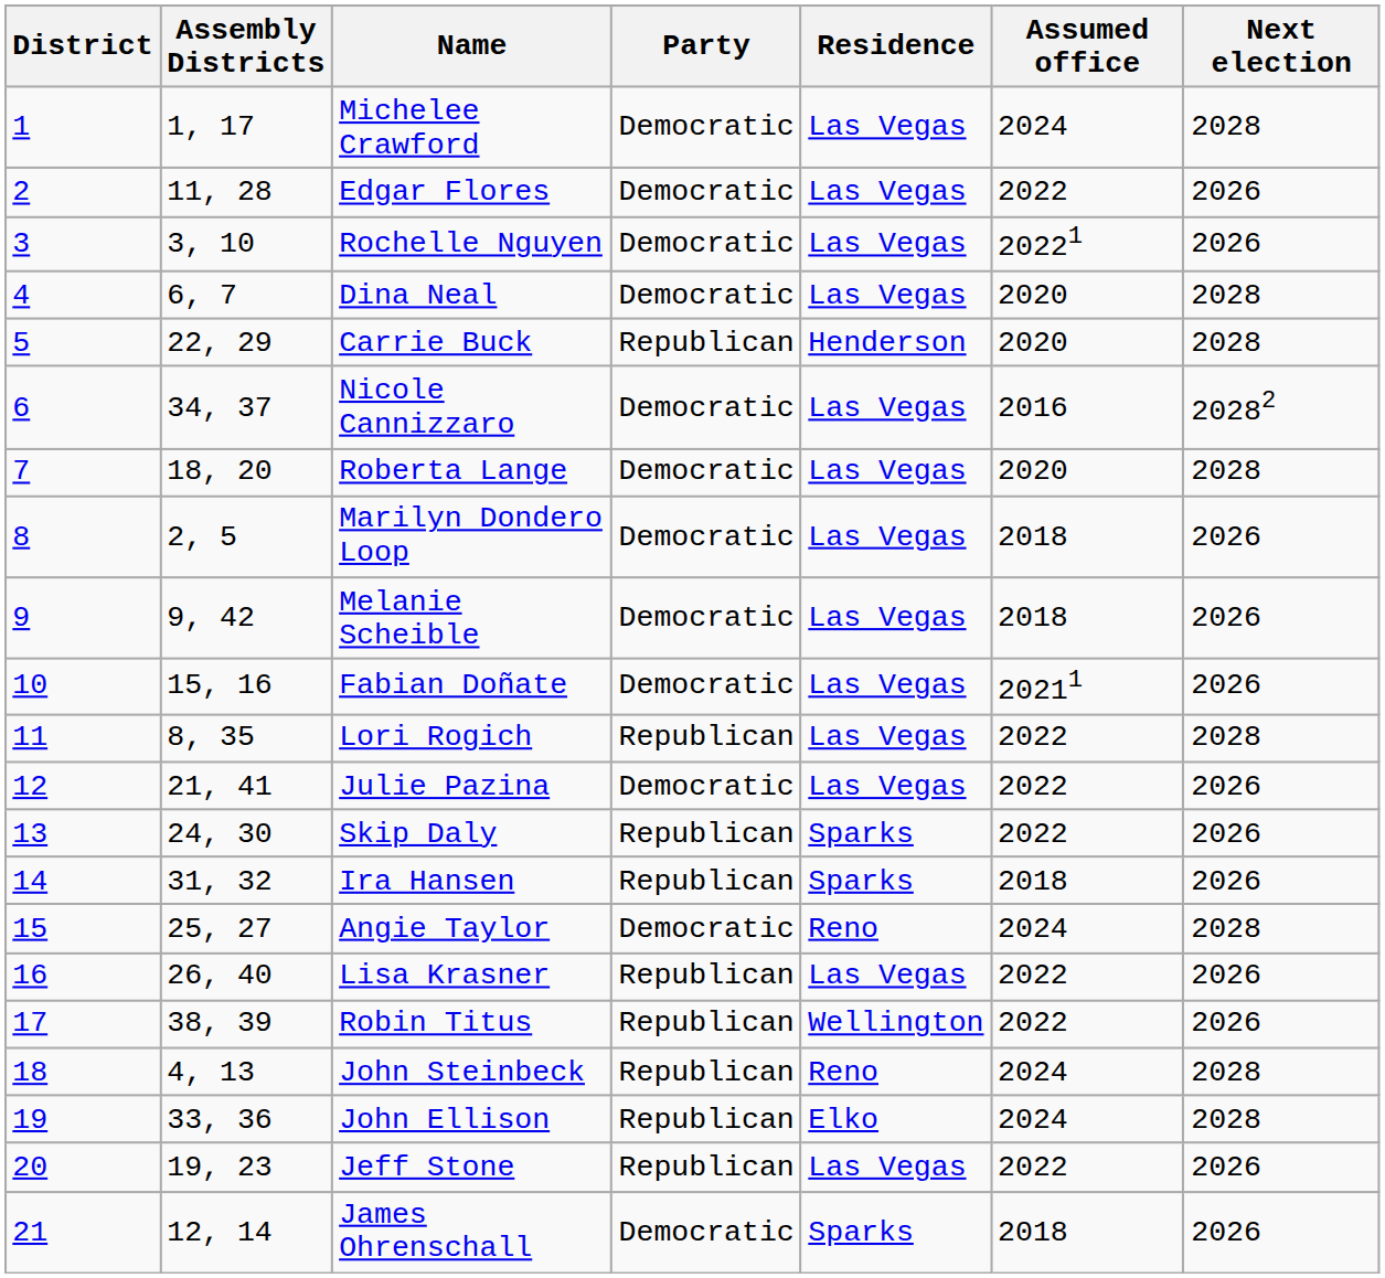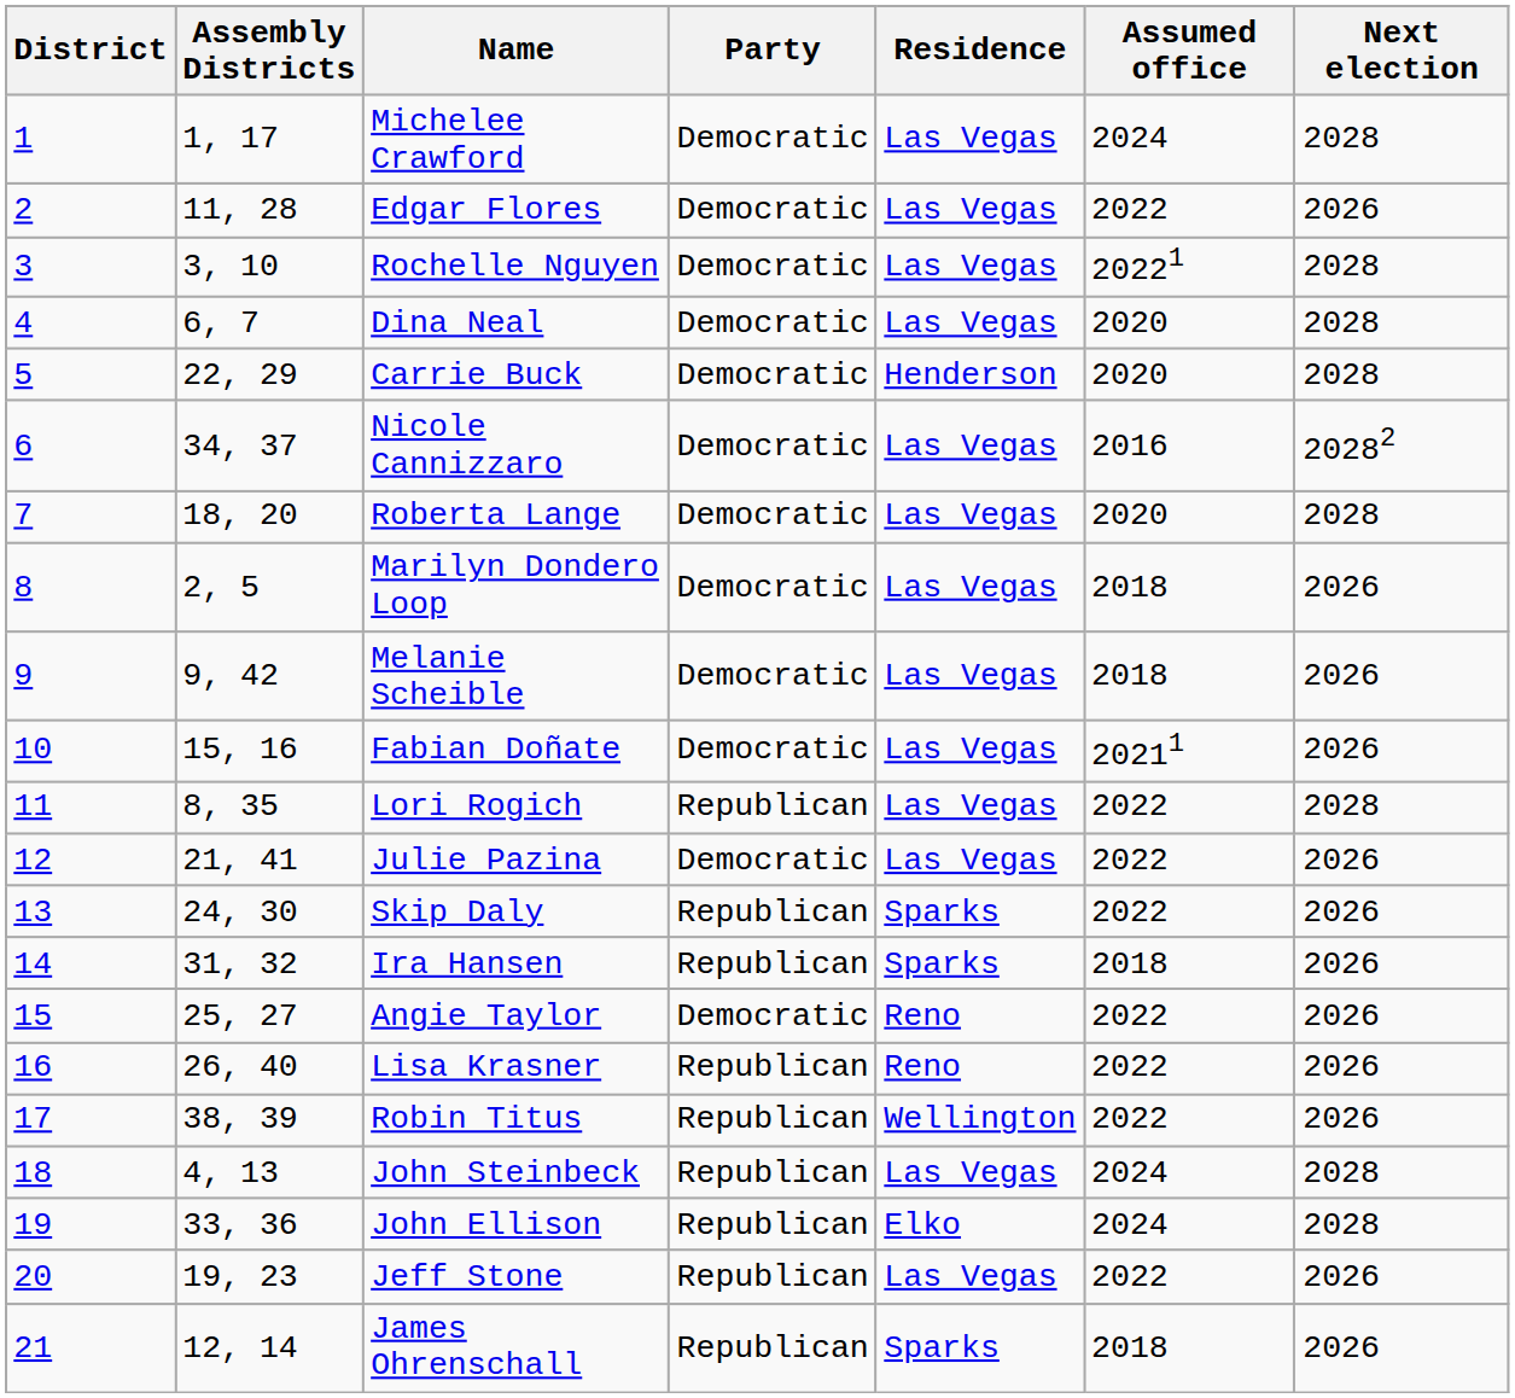 <table class="sortable wikitable sortable">
 <tr>
 <th>District</th>
 <th>Assembly<br>Districts</th>
 <th>Name</th>
 <th>Party</th>
 <th>Residence</th>
 <th>Assumed office</th>
 <th>Next election</th>
 </tr>
 <tr>
 <td><a href='#'>1</a></td>
 <td>1, 17</td>
 <td><a href='#'>Michelee Crawford</a></td>
 <td>Democratic</td>
 <td><a href='#'>Las Vegas</a></td>
 <td>2024</td>
 <td>2028</td>
 </tr>
 <tr>
 <td><a href='#'>2</a></td>
 <td>11, 28</td>
 <td><a href='#'>Edgar Flores</a></td>
 <td>Democratic</td>
 <td><a href='#'>Las Vegas</a></td>
 <td>2022</td>
 <td>2026</td>
 </tr>
 <tr>
 <td><a href='#'>3</a></td>
 <td>3, 10</td>
 <td><a href='#'>Rochelle Nguyen</a></td>
 <td>Democratic</td>
 <td><a href='#'>Las Vegas</a></td>
 <td>2022<sup>1</sup></td>
-<td>2026</td>
+<td>2028</td>
 </tr>
 <tr>
 <td><a href='#'>4</a></td>
 <td>6, 7</td>
 <td><a href='#'>Dina Neal</a></td>
 <td>Democratic</td>
 <td><a href='#'>Las Vegas</a></td>
 <td>2020</td>
 <td>2028</td>
 </tr>
 <tr>
 <td><a href='#'>5</a></td>
 <td>22, 29</td>
 <td><a href='#'>Carrie Buck</a></td>
-<td>Republican</td>
+<td>Democratic</td>
 <td><a href='#'>Henderson</a></td>
 <td>2020</td>
 <td>2028</td>
 </tr>
 <tr>
 <td><a href='#'>6</a></td>
 <td>34, 37</td>
 <td><a href='#'>Nicole Cannizzaro</a></td>
 <td>Democratic</td>
 <td><a href='#'>Las Vegas</a></td>
 <td>2016</td>
 <td>2028<sup>2</sup></td>
 </tr>
 <tr>
 <td><a href='#'>7</a></td>
 <td>18, 20</td>
 <td><a href='#'>Roberta Lange</a></td>
 <td>Democratic</td>
 <td><a href='#'>Las Vegas</a></td>
 <td>2020</td>
 <td>2028</td>
 </tr>
 <tr>
 <td><a href='#'>8</a></td>
 <td>2, 5</td>
 <td><a href='#'>Marilyn Dondero Loop</a></td>
 <td>Democratic</td>
 <td><a href='#'>Las Vegas</a></td>
 <td>2018</td>
 <td>2026</td>
 </tr>
 <tr>
 <td><a href='#'>9</a></td>
 <td>9, 42</td>
 <td><a href='#'>Melanie Scheible</a></td>
 <td>Democratic</td>
 <td><a href='#'>Las Vegas</a></td>
 <td>2018</td>
 <td>2026</td>
 </tr>
 <tr>
 <td><a href='#'>10</a></td>
 <td>15, 16</td>
 <td><a href='#'>Fabian Doñate</a></td>
 <td>Democratic</td>
 <td><a href='#'>Las Vegas</a></td>
 <td>2021<sup>1</sup></td>
 <td>2026</td>
 </tr>
 <tr>
 <td><a href='#'>11</a></td>
 <td>8, 35</td>
 <td><a href='#'>Lori Rogich</a></td>
 <td>Republican</td>
 <td><a href='#'>Las Vegas</a></td>
 <td>2022</td>
 <td>2028</td>
 </tr>
 <tr>
 <td><a href='#'>12</a></td>
 <td>21, 41</td>
 <td><a href='#'>Julie Pazina</a></td>
 <td>Democratic</td>
 <td><a href='#'>Las Vegas</a></td>
 <td>2022</td>
 <td>2026</td>
 </tr>
 <tr>
 <td><a href='#'>13</a></td>
 <td>24, 30</td>
 <td><a href='#'>Skip Daly</a></td>
 <td>Republican</td>
 <td><a href='#'>Sparks</a></td>
 <td>2022</td>
 <td>2026</td>
 </tr>
 <tr>
 <td><a href='#'>14</a></td>
 <td>31, 32</td>
 <td><a href='#'>Ira Hansen</a></td>
 <td>Republican</td>
 <td><a href='#'>Sparks</a></td>
 <td>2018</td>
 <td>2026</td>
 </tr>
 <tr>
 <td><a href='#'>15</a></td>
 <td>25, 27</td>
 <td><a href='#'>Angie Taylor</a></td>
 <td>Democratic</td>
 <td><a href='#'>Reno</a></td>
-<td>2024</td>
-<td>2028</td>
+<td>2022</td>
+<td>2026</td>
 </tr>
 <tr>
 <td><a href='#'>16</a></td>
 <td>26, 40</td>
 <td><a href='#'>Lisa Krasner</a></td>
 <td>Republican</td>
-<td><a href='#'>Las Vegas</a></td>
+<td><a href='#'>Reno</a></td>
 <td>2022</td>
 <td>2026</td>
 </tr>
 <tr>
 <td><a href='#'>17</a></td>
 <td>38, 39</td>
 <td><a href='#'>Robin Titus</a></td>
 <td>Republican</td>
 <td><a href='#'>Wellington</a></td>
 <td>2022</td>
 <td>2026</td>
 </tr>
 <tr>
 <td><a href='#'>18</a></td>
 <td>4, 13</td>
 <td><a href='#'>John Steinbeck</a></td>
 <td>Republican</td>
-<td><a href='#'>Reno</a></td>
+<td><a href='#'>Las Vegas</a></td>
 <td>2024</td>
 <td>2028</td>
 </tr>
 <tr>
 <td><a href='#'>19</a></td>
 <td>33, 36</td>
 <td><a href='#'>John Ellison</a></td>
 <td>Republican</td>
 <td><a href='#'>Elko</a></td>
 <td>2024</td>
 <td>2028</td>
 </tr>
 <tr>
 <td><a href='#'>20</a></td>
 <td>19, 23</td>
 <td><a href='#'>Jeff Stone</a></td>
 <td>Republican</td>
 <td><a href='#'>Las Vegas</a></td>
 <td>2022</td>
 <td>2026</td>
 </tr>
 <tr>
 <td><a href='#'>21</a></td>
 <td>12, 14</td>
 <td><a href='#'>James Ohrenschall</a></td>
-<td>Democratic</td>
+<td>Republican</td>
 <td><a href='#'>Sparks</a></td>
 <td>2018</td>
 <td>2026</td>
 </tr>
 </table>
